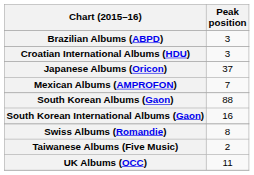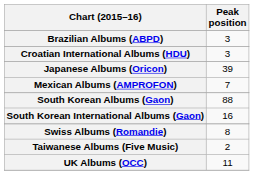 <table class="wikitable sortable plainrowheaders" style="text-align:center">
 <tr>
 <th scope="col">Chart (2015–16)</th>
 <th scope="col">Peak<br>position</th>
 </tr>
 <tr>
 </tr>
 <tr>
 </tr>
 <tr>
 </tr>
 <tr>
 </tr>
 <tr>
 </tr>
 <tr>
 <th scope="row">Brazilian Albums (<a href='#'>ABPD</a>)</th>
 <td style="text-align:center;">3</td>
 </tr>
 <tr>
 </tr>
 <tr>
 <th scope="row">Croatian International Albums (<a href='#'>HDU</a>)</th>
 <td>3</td>
 </tr>
 <tr>
 </tr>
 <tr>
 </tr>
 <tr>
 </tr>
 <tr>
 </tr>
 <tr>
 </tr>
 <tr>
 </tr>
 <tr>
 </tr>
 <tr>
 </tr>
 <tr>
 </tr>
 <tr>
 </tr>
 <tr>
 <th scope="row">Japanese Albums (<a href='#'>Oricon</a>)</th>
-<td>37</td>
+<td>39</td>
 </tr>
 <tr>
 <th scope="row">Mexican Albums (<a href='#'>AMPROFON</a>)</th>
 <td align="center">7</td>
 </tr>
 <tr>
 </tr>
 <tr>
 </tr>
 <tr>
 </tr>
 <tr>
 </tr>
 <tr>
 </tr>
 <tr>
 <th scope="row">South Korean Albums (<a href='#'>Gaon</a>)</th>
 <td>88</td>
 </tr>
 <tr>
 <th scope="row">South Korean International Albums (<a href='#'>Gaon</a>)</th>
 <td>16</td>
 </tr>
 <tr>
 </tr>
 <tr>
 </tr>
 <tr>
 </tr>
 <tr>
 <th scope="row">Swiss Albums (<a href='#'>Romandie</a>)</th>
 <td>8</td>
 </tr>
 <tr>
 <th scope="row">Taiwanese Albums (Five Music)</th>
 <td style="text-align:center;">2</td>
 </tr>
 <tr>
 <th scope="row">UK Albums (<a href='#'>OCC</a>)</th>
 <td align="center">11</td>
 </tr>
 <tr>
 </tr>
 </table>
